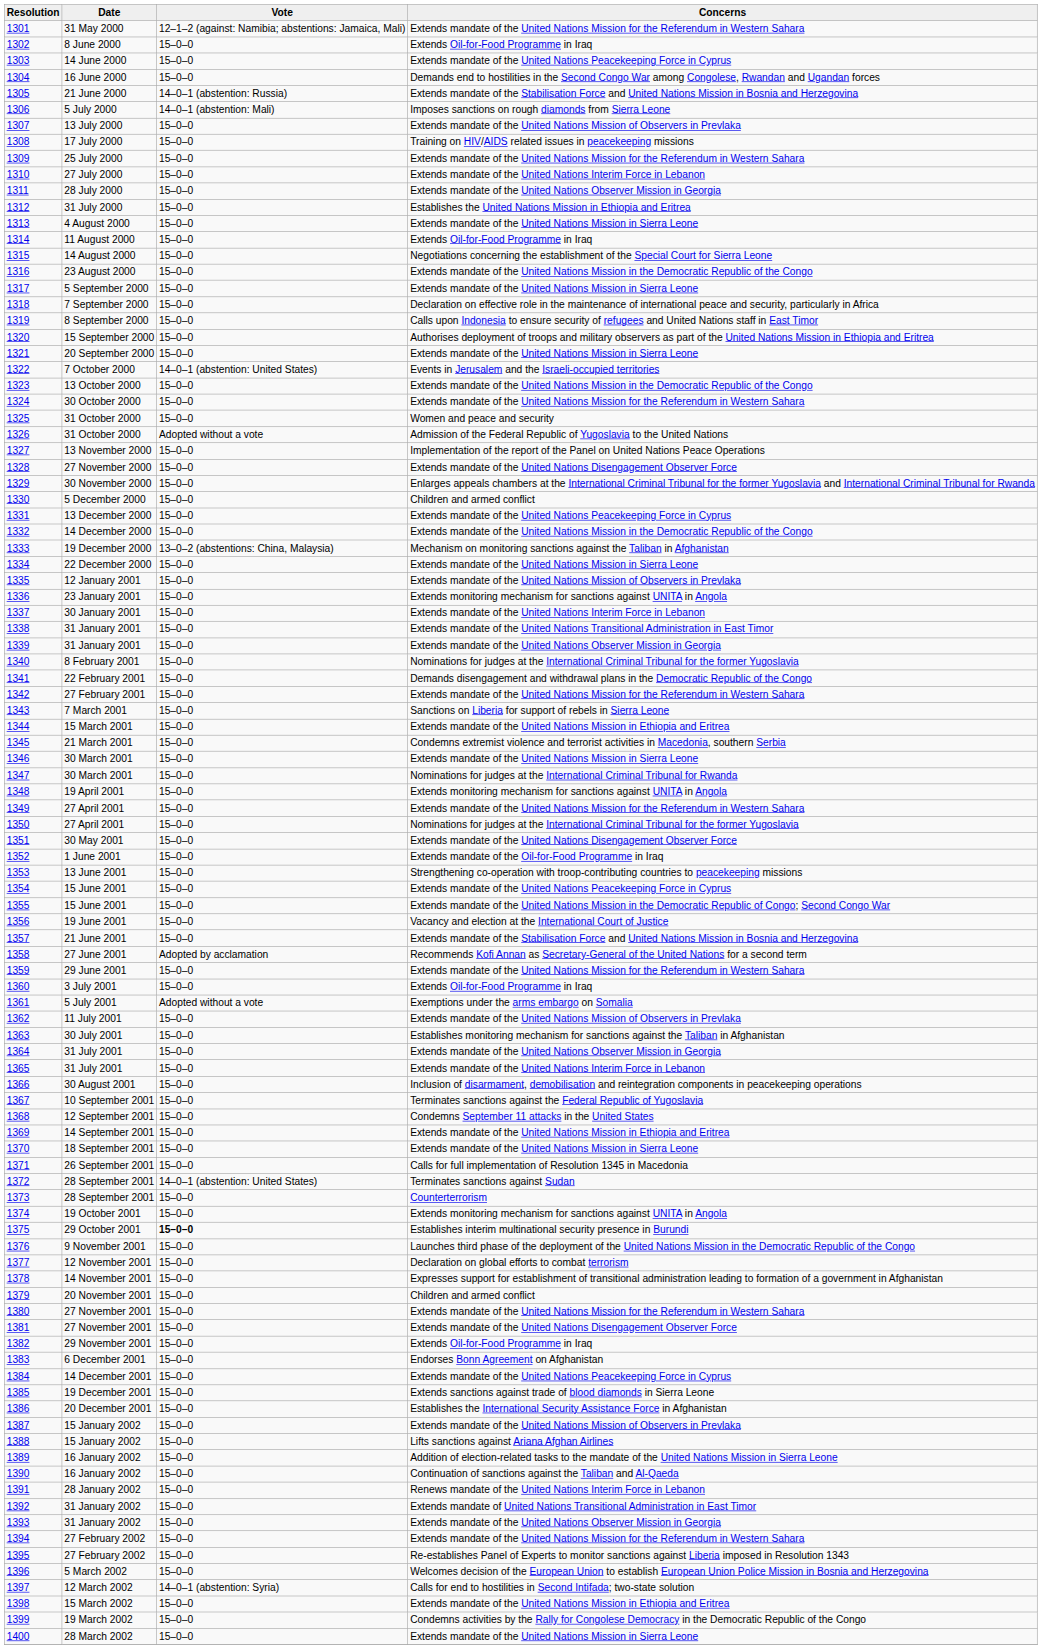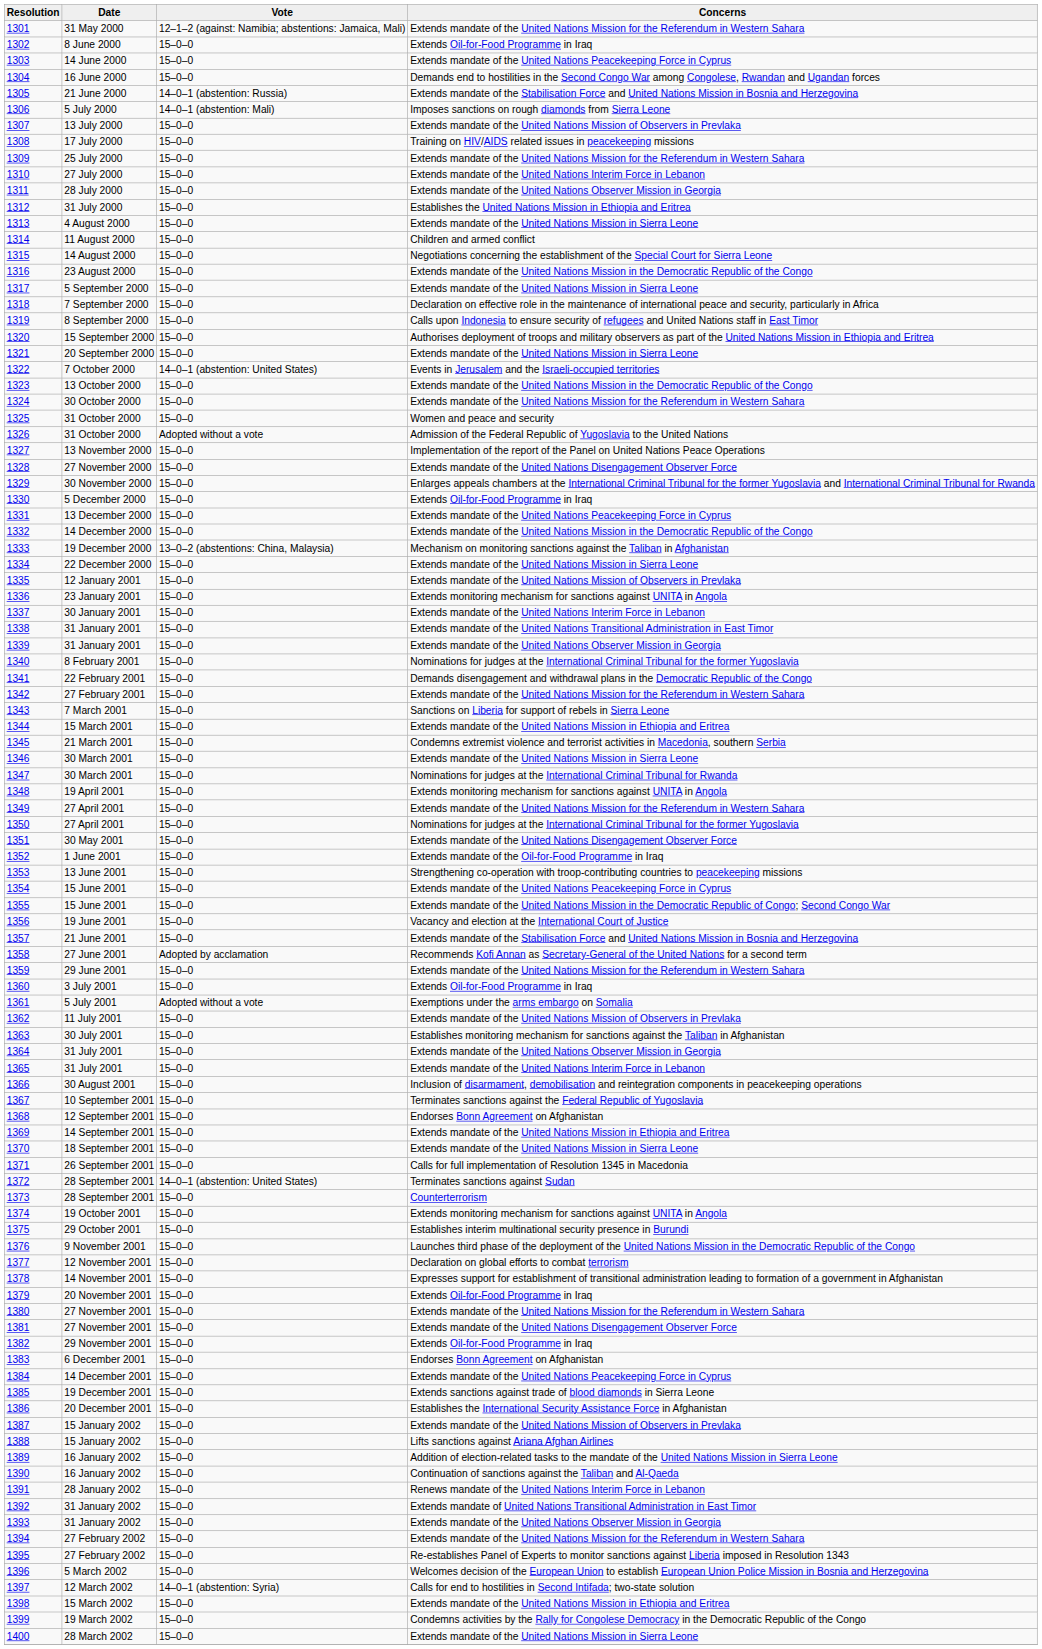 <table class="wikitable sortable" align="center">
 <tr>
 <th style="background:#efefef;">Resolution</th>
 <th style="background:#efefef;">Date</th>
 <th style="background:#efefef;">Vote</th>
 <th style="background:#efefef;">Concerns</th>
 </tr>
 <tr id="2000">
 <td><a href='#'>1301</a></td>
 <td>31 May 2000</td>
 <td>12–1–2 (against: Namibia; abstentions: Jamaica, Mali)</td>
 <td>Extends mandate of the <a href='#'>United Nations Mission for the Referendum in Western Sahara</a></td>
 </tr>
 <tr>
 <td><a href='#'>1302</a></td>
 <td>8 June 2000</td>
 <td>15–0–0</td>
 <td>Extends <a href='#'>Oil-for-Food Programme</a> in Iraq</td>
 </tr>
 <tr>
 <td><a href='#'>1303</a></td>
 <td>14 June 2000</td>
 <td>15–0–0</td>
 <td>Extends mandate of the <a href='#'>United Nations Peacekeeping Force in Cyprus</a></td>
 </tr>
 <tr>
 <td><a href='#'>1304</a></td>
 <td>16 June 2000</td>
 <td>15–0–0</td>
 <td>Demands end to hostilities in the <a href='#'>Second Congo War</a> among <a href='#'>Congolese</a>, <a href='#'>Rwandan</a> and <a href='#'>Ugandan</a> forces</td>
 </tr>
 <tr>
 <td><a href='#'>1305</a></td>
 <td>21 June 2000</td>
 <td>14–0–1 (abstention: Russia)</td>
 <td>Extends mandate of the <a href='#'>Stabilisation Force</a> and <a href='#'>United Nations Mission in Bosnia and Herzegovina</a></td>
 </tr>
 <tr>
 <td><a href='#'>1306</a></td>
 <td>5 July 2000</td>
 <td>14–0–1 (abstention: Mali)</td>
 <td>Imposes sanctions on rough <a href='#'>diamonds</a> from <a href='#'>Sierra Leone</a></td>
 </tr>
 <tr>
 <td><a href='#'>1307</a></td>
 <td>13 July 2000</td>
 <td>15–0–0</td>
 <td>Extends mandate of the <a href='#'>United Nations Mission of Observers in Prevlaka</a></td>
 </tr>
 <tr>
 <td><a href='#'>1308</a></td>
 <td>17 July 2000</td>
 <td>15–0–0</td>
 <td>Training on <a href='#'>HIV</a>/<a href='#'>AIDS</a> related issues in <a href='#'>peacekeeping</a> missions</td>
 </tr>
 <tr>
 <td><a href='#'>1309</a></td>
 <td>25 July 2000</td>
 <td>15–0–0</td>
 <td>Extends mandate of the <a href='#'>United Nations Mission for the Referendum in Western Sahara</a></td>
 </tr>
 <tr>
 <td><a href='#'>1310</a></td>
 <td>27 July 2000</td>
 <td>15–0–0</td>
 <td>Extends mandate of the <a href='#'>United Nations Interim Force in Lebanon</a></td>
 </tr>
 <tr>
 <td><a href='#'>1311</a></td>
 <td>28 July 2000</td>
 <td>15–0–0</td>
 <td>Extends mandate of the <a href='#'>United Nations Observer Mission in Georgia</a></td>
 </tr>
 <tr>
 <td><a href='#'>1312</a></td>
 <td>31 July 2000</td>
 <td>15–0–0</td>
 <td>Establishes the <a href='#'>United Nations Mission in Ethiopia and Eritrea</a></td>
 </tr>
 <tr>
 <td><a href='#'>1313</a></td>
 <td>4 August 2000</td>
 <td>15–0–0</td>
 <td>Extends mandate of the <a href='#'>United Nations Mission in Sierra Leone</a></td>
 </tr>
 <tr>
 <td><a href='#'>1314</a></td>
 <td>11 August 2000</td>
 <td>15–0–0</td>
-<td>Extends <a href='#'>Oil-for-Food Programme</a> in Iraq</td>
+<td>Children and armed conflict</td>
 </tr>
 <tr>
 <td><a href='#'>1315</a></td>
 <td>14 August 2000</td>
 <td>15–0–0</td>
 <td>Negotiations concerning the establishment of the <a href='#'>Special Court for Sierra Leone</a></td>
 </tr>
 <tr>
 <td><a href='#'>1316</a></td>
 <td>23 August 2000</td>
 <td>15–0–0</td>
 <td>Extends mandate of the <a href='#'>United Nations Mission in the Democratic Republic of the Congo</a></td>
 </tr>
 <tr>
 <td><a href='#'>1317</a></td>
 <td>5 September 2000</td>
 <td>15–0–0</td>
 <td>Extends mandate of the <a href='#'>United Nations Mission in Sierra Leone</a></td>
 </tr>
 <tr>
 <td><a href='#'>1318</a></td>
 <td>7 September 2000</td>
 <td>15–0–0</td>
 <td>Declaration on effective role in the maintenance of international peace and security, particularly in Africa</td>
 </tr>
 <tr>
 <td><a href='#'>1319</a></td>
 <td>8 September 2000</td>
 <td>15–0–0</td>
 <td>Calls upon <a href='#'>Indonesia</a> to ensure security of <a href='#'>refugees</a> and United Nations staff in <a href='#'>East Timor</a></td>
 </tr>
 <tr>
 <td><a href='#'>1320</a></td>
 <td>15 September 2000</td>
 <td>15–0–0</td>
 <td>Authorises deployment of troops and military observers as part of the <a href='#'>United Nations Mission in Ethiopia and Eritrea</a></td>
 </tr>
 <tr>
 <td><a href='#'>1321</a></td>
 <td>20 September 2000</td>
 <td>15–0–0</td>
 <td>Extends mandate of the <a href='#'>United Nations Mission in Sierra Leone</a></td>
 </tr>
 <tr>
 <td><a href='#'>1322</a></td>
 <td>7 October 2000</td>
 <td>14–0–1 (abstention: United States)</td>
 <td>Events in <a href='#'>Jerusalem</a> and the <a href='#'>Israeli-occupied territories</a></td>
 </tr>
 <tr>
 <td><a href='#'>1323</a></td>
 <td>13 October 2000</td>
 <td>15–0–0</td>
 <td>Extends mandate of the <a href='#'>United Nations Mission in the Democratic Republic of the Congo</a></td>
 </tr>
 <tr>
 <td><a href='#'>1324</a></td>
 <td>30 October 2000</td>
 <td>15–0–0</td>
 <td>Extends mandate of the <a href='#'>United Nations Mission for the Referendum in Western Sahara</a></td>
 </tr>
 <tr>
 <td><a href='#'>1325</a></td>
 <td>31 October 2000</td>
 <td>15–0–0</td>
 <td>Women and peace and security</td>
 </tr>
 <tr>
 <td><a href='#'>1326</a></td>
 <td>31 October 2000</td>
 <td>Adopted without a vote</td>
 <td>Admission of the Federal Republic of <a href='#'>Yugoslavia</a> to the United Nations</td>
 </tr>
 <tr>
 <td><a href='#'>1327</a></td>
 <td>13 November 2000</td>
 <td>15–0–0</td>
 <td>Implementation of the report of the Panel on United Nations Peace Operations</td>
 </tr>
 <tr>
 <td><a href='#'>1328</a></td>
 <td>27 November 2000</td>
 <td>15–0–0</td>
 <td>Extends mandate of the <a href='#'>United Nations Disengagement Observer Force</a></td>
 </tr>
 <tr>
 <td><a href='#'>1329</a></td>
 <td>30 November 2000</td>
 <td>15–0–0</td>
 <td>Enlarges appeals chambers at the <a href='#'>International Criminal Tribunal for the former Yugoslavia</a> and <a href='#'>International Criminal Tribunal for Rwanda</a></td>
 </tr>
 <tr>
 <td><a href='#'>1330</a></td>
 <td>5 December 2000</td>
 <td>15–0–0</td>
-<td>Children and armed conflict</td>
+<td>Extends <a href='#'>Oil-for-Food Programme</a> in Iraq</td>
 </tr>
 <tr>
 <td><a href='#'>1331</a></td>
 <td>13 December 2000</td>
 <td>15–0–0</td>
 <td>Extends mandate of the <a href='#'>United Nations Peacekeeping Force in Cyprus</a></td>
 </tr>
 <tr>
 <td><a href='#'>1332</a></td>
 <td>14 December 2000</td>
 <td>15–0–0</td>
 <td>Extends mandate of the <a href='#'>United Nations Mission in the Democratic Republic of the Congo</a></td>
 </tr>
 <tr>
 <td><a href='#'>1333</a></td>
 <td>19 December 2000</td>
 <td>13–0–2 (abstentions: China, Malaysia)</td>
 <td>Mechanism on monitoring sanctions against the <a href='#'>Taliban</a> in <a href='#'>Afghanistan</a></td>
 </tr>
 <tr>
 <td><a href='#'>1334</a></td>
 <td>22 December 2000</td>
 <td>15–0–0</td>
 <td>Extends mandate of the <a href='#'>United Nations Mission in Sierra Leone</a></td>
 </tr>
 <tr id="2001">
 <td><a href='#'>1335</a></td>
 <td>12 January 2001</td>
 <td>15–0–0</td>
 <td>Extends mandate of the <a href='#'>United Nations Mission of Observers in Prevlaka</a></td>
 </tr>
 <tr>
 <td><a href='#'>1336</a></td>
 <td>23 January 2001</td>
 <td>15–0–0</td>
 <td>Extends monitoring mechanism for sanctions against <a href='#'>UNITA</a> in <a href='#'>Angola</a></td>
 </tr>
 <tr>
 <td><a href='#'>1337</a></td>
 <td>30 January 2001</td>
 <td>15–0–0</td>
 <td>Extends mandate of the <a href='#'>United Nations Interim Force in Lebanon</a></td>
 </tr>
 <tr>
 <td><a href='#'>1338</a></td>
 <td>31 January 2001</td>
 <td>15–0–0</td>
 <td>Extends mandate of the <a href='#'>United Nations Transitional Administration in East Timor</a></td>
 </tr>
 <tr>
 <td><a href='#'>1339</a></td>
 <td>31 January 2001</td>
 <td>15–0–0</td>
 <td>Extends mandate of the <a href='#'>United Nations Observer Mission in Georgia</a></td>
 </tr>
 <tr>
 <td><a href='#'>1340</a></td>
 <td>8 February 2001</td>
 <td>15–0–0</td>
 <td>Nominations for judges at the <a href='#'>International Criminal Tribunal for the former Yugoslavia</a></td>
 </tr>
 <tr>
 <td><a href='#'>1341</a></td>
 <td>22 February 2001</td>
 <td>15–0–0</td>
 <td>Demands disengagement and withdrawal plans in the <a href='#'>Democratic Republic of the Congo</a></td>
 </tr>
 <tr>
 <td><a href='#'>1342</a></td>
 <td>27 February 2001</td>
 <td>15–0–0</td>
 <td>Extends mandate of the <a href='#'>United Nations Mission for the Referendum in Western Sahara</a></td>
 </tr>
 <tr>
 <td><a href='#'>1343</a></td>
 <td>7 March 2001</td>
 <td>15–0–0</td>
 <td>Sanctions on <a href='#'>Liberia</a> for support of rebels in <a href='#'>Sierra Leone</a></td>
 </tr>
 <tr>
 <td><a href='#'>1344</a></td>
 <td>15 March 2001</td>
 <td>15–0–0</td>
 <td>Extends mandate of the <a href='#'>United Nations Mission in Ethiopia and Eritrea</a></td>
 </tr>
 <tr>
 <td><a href='#'>1345</a></td>
 <td>21 March 2001</td>
 <td>15–0–0</td>
 <td>Condemns extremist violence and terrorist activities in <a href='#'>Macedonia</a>, southern <a href='#'>Serbia</a></td>
 </tr>
 <tr>
 <td><a href='#'>1346</a></td>
 <td>30 March 2001</td>
 <td>15–0–0</td>
 <td>Extends mandate of the <a href='#'>United Nations Mission in Sierra Leone</a></td>
 </tr>
 <tr>
 <td><a href='#'>1347</a></td>
 <td>30 March 2001</td>
 <td>15–0–0</td>
 <td>Nominations for judges at the <a href='#'>International Criminal Tribunal for Rwanda</a></td>
 </tr>
 <tr>
 <td><a href='#'>1348</a></td>
 <td>19 April 2001</td>
 <td>15–0–0</td>
 <td>Extends monitoring mechanism for sanctions against <a href='#'>UNITA</a> in <a href='#'>Angola</a></td>
 </tr>
 <tr>
 <td><a href='#'>1349</a></td>
 <td>27 April 2001</td>
 <td>15–0–0</td>
 <td>Extends mandate of the <a href='#'>United Nations Mission for the Referendum in Western Sahara</a></td>
 </tr>
 <tr>
 <td><a href='#'>1350</a></td>
 <td>27 April 2001</td>
 <td>15–0–0</td>
 <td>Nominations for judges at the <a href='#'>International Criminal Tribunal for the former Yugoslavia</a></td>
 </tr>
 <tr>
 <td><a href='#'>1351</a></td>
 <td>30 May 2001</td>
 <td>15–0–0</td>
 <td>Extends mandate of the <a href='#'>United Nations Disengagement Observer Force</a></td>
 </tr>
 <tr>
 <td><a href='#'>1352</a></td>
 <td>1 June 2001</td>
 <td>15–0–0</td>
 <td>Extends mandate of the <a href='#'>Oil-for-Food Programme</a> in Iraq</td>
 </tr>
 <tr>
 <td><a href='#'>1353</a></td>
 <td>13 June 2001</td>
 <td>15–0–0</td>
 <td>Strengthening co-operation with troop-contributing countries to <a href='#'>peacekeeping</a> missions</td>
 </tr>
 <tr>
 <td><a href='#'>1354</a></td>
 <td>15 June 2001</td>
 <td>15–0–0</td>
 <td>Extends mandate of the <a href='#'>United Nations Peacekeeping Force in Cyprus</a></td>
 </tr>
 <tr>
 <td><a href='#'>1355</a></td>
 <td>15 June 2001</td>
 <td>15–0–0</td>
 <td>Extends mandate of the <a href='#'>United Nations Mission in the Democratic Republic of Congo</a>; <a href='#'>Second Congo War</a></td>
 </tr>
 <tr>
 <td><a href='#'>1356</a></td>
 <td>19 June 2001</td>
 <td>15–0–0</td>
 <td>Vacancy and election at the <a href='#'>International Court of Justice</a></td>
 </tr>
 <tr>
 <td><a href='#'>1357</a></td>
 <td>21 June 2001</td>
 <td>15–0–0</td>
 <td>Extends mandate of the <a href='#'>Stabilisation Force</a> and <a href='#'>United Nations Mission in Bosnia and Herzegovina</a></td>
 </tr>
 <tr>
 <td><a href='#'>1358</a></td>
 <td>27 June 2001</td>
 <td>Adopted by acclamation</td>
 <td>Recommends <a href='#'>Kofi Annan</a> as <a href='#'>Secretary-General of the United Nations</a> for a second term</td>
 </tr>
 <tr>
 <td><a href='#'>1359</a></td>
 <td>29 June 2001</td>
 <td>15–0–0</td>
 <td>Extends mandate of the <a href='#'>United Nations Mission for the Referendum in Western Sahara</a></td>
 </tr>
 <tr>
 <td><a href='#'>1360</a></td>
 <td>3 July 2001</td>
 <td>15–0–0</td>
 <td>Extends <a href='#'>Oil-for-Food Programme</a> in Iraq</td>
 </tr>
 <tr>
 <td><a href='#'>1361</a></td>
 <td>5 July 2001</td>
 <td>Adopted without a vote</td>
 <td>Exemptions under the <a href='#'>arms embargo</a> on <a href='#'>Somalia</a></td>
 </tr>
 <tr>
 <td><a href='#'>1362</a></td>
 <td>11 July 2001</td>
 <td>15–0–0</td>
 <td>Extends mandate of the <a href='#'>United Nations Mission of Observers in Prevlaka</a></td>
 </tr>
 <tr>
 <td><a href='#'>1363</a></td>
 <td>30 July 2001</td>
 <td>15–0–0</td>
 <td>Establishes monitoring mechanism for sanctions against the <a href='#'>Taliban</a> in Afghanistan</td>
 </tr>
 <tr>
 <td><a href='#'>1364</a></td>
 <td>31 July 2001</td>
 <td>15–0–0</td>
 <td>Extends mandate of the <a href='#'>United Nations Observer Mission in Georgia</a></td>
 </tr>
 <tr>
 <td><a href='#'>1365</a></td>
 <td>31 July 2001</td>
 <td>15–0–0</td>
 <td>Extends mandate of the <a href='#'>United Nations Interim Force in Lebanon</a></td>
 </tr>
 <tr>
 <td><a href='#'>1366</a></td>
 <td>30 August 2001</td>
 <td>15–0–0</td>
 <td>Inclusion of <a href='#'>disarmament</a>, <a href='#'>demobilisation</a> and reintegration components in peacekeeping operations</td>
 </tr>
 <tr>
 <td><a href='#'>1367</a></td>
 <td>10 September 2001</td>
 <td>15–0–0</td>
 <td>Terminates sanctions against the <a href='#'>Federal Republic of Yugoslavia</a></td>
 </tr>
 <tr>
 <td><a href='#'>1368</a></td>
 <td>12 September 2001</td>
 <td>15–0–0</td>
-<td>Condemns <a href='#'>September 11 attacks</a> in the <a href='#'>United States</a></td>
+<td>Endorses <a href='#'>Bonn Agreement</a> on Afghanistan</td>
 </tr>
 <tr>
 <td><a href='#'>1369</a></td>
 <td>14 September 2001</td>
 <td>15–0–0</td>
 <td>Extends mandate of the <a href='#'>United Nations Mission in Ethiopia and Eritrea</a></td>
 </tr>
 <tr>
 <td><a href='#'>1370</a></td>
 <td>18 September 2001</td>
 <td>15–0–0</td>
 <td>Extends mandate of the <a href='#'>United Nations Mission in Sierra Leone</a></td>
 </tr>
 <tr>
 <td><a href='#'>1371</a></td>
 <td>26 September 2001</td>
 <td>15–0–0</td>
 <td>Calls for full implementation of Resolution 1345 in Macedonia</td>
 </tr>
 <tr>
 <td><a href='#'>1372</a></td>
 <td>28 September 2001</td>
 <td>14–0–1 (abstention: United States)</td>
 <td>Terminates sanctions against <a href='#'>Sudan</a></td>
 </tr>
 <tr>
 <td><a href='#'>1373</a></td>
 <td>28 September 2001</td>
 <td>15–0–0</td>
 <td><a href='#'>Counterterrorism</a></td>
 </tr>
 <tr>
 <td><a href='#'>1374</a></td>
 <td>19 October 2001</td>
 <td>15–0–0</td>
 <td>Extends monitoring mechanism for sanctions against <a href='#'>UNITA</a> in <a href='#'>Angola</a></td>
 </tr>
 <tr>
 <td><a href='#'>1375</a></td>
 <td>29 October 2001</td>
-<td><strong>15–0–0</strong></td>
+<td>15–0–0</td>
 <td>Establishes interim multinational security presence in <a href='#'>Burundi</a></td>
 </tr>
 <tr>
 <td><a href='#'>1376</a></td>
 <td>9 November 2001</td>
 <td>15–0–0</td>
 <td>Launches third phase of the deployment of the <a href='#'>United Nations Mission in the Democratic Republic of the Congo</a></td>
 </tr>
 <tr>
 <td><a href='#'>1377</a></td>
 <td>12 November 2001</td>
 <td>15–0–0</td>
 <td>Declaration on global efforts to combat <a href='#'>terrorism</a></td>
 </tr>
 <tr>
 <td><a href='#'>1378</a></td>
 <td>14 November 2001</td>
 <td>15–0–0</td>
 <td>Expresses support for establishment of transitional administration leading to formation of a government in Afghanistan</td>
 </tr>
 <tr>
 <td><a href='#'>1379</a></td>
 <td>20 November 2001</td>
 <td>15–0–0</td>
-<td>Children and armed conflict</td>
+<td>Extends <a href='#'>Oil-for-Food Programme</a> in Iraq</td>
 </tr>
 <tr>
 <td><a href='#'>1380</a></td>
 <td>27 November 2001</td>
 <td>15–0–0</td>
 <td>Extends mandate of the <a href='#'>United Nations Mission for the Referendum in Western Sahara</a></td>
 </tr>
 <tr>
 <td><a href='#'>1381</a></td>
 <td>27 November 2001</td>
 <td>15–0–0</td>
 <td>Extends mandate of the <a href='#'>United Nations Disengagement Observer Force</a></td>
 </tr>
 <tr>
 <td><a href='#'>1382</a></td>
 <td>29 November 2001</td>
 <td>15–0–0</td>
 <td>Extends <a href='#'>Oil-for-Food Programme</a> in Iraq</td>
 </tr>
 <tr>
 <td><a href='#'>1383</a></td>
 <td>6 December 2001</td>
 <td>15–0–0</td>
 <td>Endorses <a href='#'>Bonn Agreement</a> on Afghanistan</td>
 </tr>
 <tr>
 <td><a href='#'>1384</a></td>
 <td>14 December 2001</td>
 <td>15–0–0</td>
 <td>Extends mandate of the <a href='#'>United Nations Peacekeeping Force in Cyprus</a></td>
 </tr>
 <tr>
 <td><a href='#'>1385</a></td>
 <td>19 December 2001</td>
 <td>15–0–0</td>
 <td>Extends sanctions against trade of <a href='#'>blood diamonds</a> in Sierra Leone</td>
 </tr>
 <tr>
 <td><a href='#'>1386</a></td>
 <td>20 December 2001</td>
 <td>15–0–0</td>
 <td>Establishes the <a href='#'>International Security Assistance Force</a> in Afghanistan</td>
 </tr>
 <tr id="2002">
 <td><a href='#'>1387</a></td>
 <td>15 January 2002</td>
 <td>15–0–0</td>
 <td>Extends mandate of the <a href='#'>United Nations Mission of Observers in Prevlaka</a></td>
 </tr>
 <tr>
 <td><a href='#'>1388</a></td>
 <td>15 January 2002</td>
 <td>15–0–0</td>
 <td>Lifts sanctions against <a href='#'>Ariana Afghan Airlines</a></td>
 </tr>
 <tr>
 <td><a href='#'>1389</a></td>
 <td>16 January 2002</td>
 <td>15–0–0</td>
 <td>Addition of election-related tasks to the mandate of the <a href='#'>United Nations Mission in Sierra Leone</a></td>
 </tr>
 <tr>
 <td><a href='#'>1390</a></td>
 <td>16 January 2002</td>
 <td>15–0–0</td>
 <td>Continuation of sanctions against the <a href='#'>Taliban</a> and <a href='#'>Al-Qaeda</a></td>
 </tr>
 <tr>
 <td><a href='#'>1391</a></td>
 <td>28 January 2002</td>
 <td>15–0–0</td>
 <td>Renews mandate of the <a href='#'>United Nations Interim Force in Lebanon</a></td>
 </tr>
 <tr>
 <td><a href='#'>1392</a></td>
 <td>31 January 2002</td>
 <td>15–0–0</td>
 <td>Extends mandate of <a href='#'>United Nations Transitional Administration in East Timor</a></td>
 </tr>
 <tr>
 <td><a href='#'>1393</a></td>
 <td>31 January 2002</td>
 <td>15–0–0</td>
 <td>Extends mandate of the <a href='#'>United Nations Observer Mission in Georgia</a></td>
 </tr>
 <tr>
 <td><a href='#'>1394</a></td>
 <td>27 February 2002</td>
 <td>15–0–0</td>
 <td>Extends mandate of the <a href='#'>United Nations Mission for the Referendum in Western Sahara</a></td>
 </tr>
 <tr>
 <td><a href='#'>1395</a></td>
 <td>27 February 2002</td>
 <td>15–0–0</td>
 <td>Re-establishes Panel of Experts to monitor sanctions against <a href='#'>Liberia</a> imposed in Resolution 1343</td>
 </tr>
 <tr>
 <td><a href='#'>1396</a></td>
 <td>5 March 2002</td>
 <td>15–0–0</td>
 <td>Welcomes decision of the <a href='#'>European Union</a> to establish <a href='#'>European Union Police Mission in Bosnia and Herzegovina</a></td>
 </tr>
 <tr>
 <td><a href='#'>1397</a></td>
 <td>12 March 2002</td>
 <td>14–0–1 (abstention: Syria)</td>
 <td>Calls for end to hostilities in <a href='#'>Second Intifada</a>; two-state solution</td>
 </tr>
 <tr>
 <td><a href='#'>1398</a></td>
 <td>15 March 2002</td>
 <td>15–0–0</td>
 <td>Extends mandate of the <a href='#'>United Nations Mission in Ethiopia and Eritrea</a></td>
 </tr>
 <tr>
 <td><a href='#'>1399</a></td>
 <td>19 March 2002</td>
 <td>15–0–0</td>
 <td>Condemns activities by the <a href='#'>Rally for Congolese Democracy</a> in the Democratic Republic of the Congo</td>
 </tr>
 <tr>
 <td><a href='#'>1400</a></td>
 <td>28 March 2002</td>
 <td>15–0–0</td>
 <td>Extends mandate of the <a href='#'>United Nations Mission in Sierra Leone</a></td>
 </tr>
 <tr>
 </tr>
 </table>
